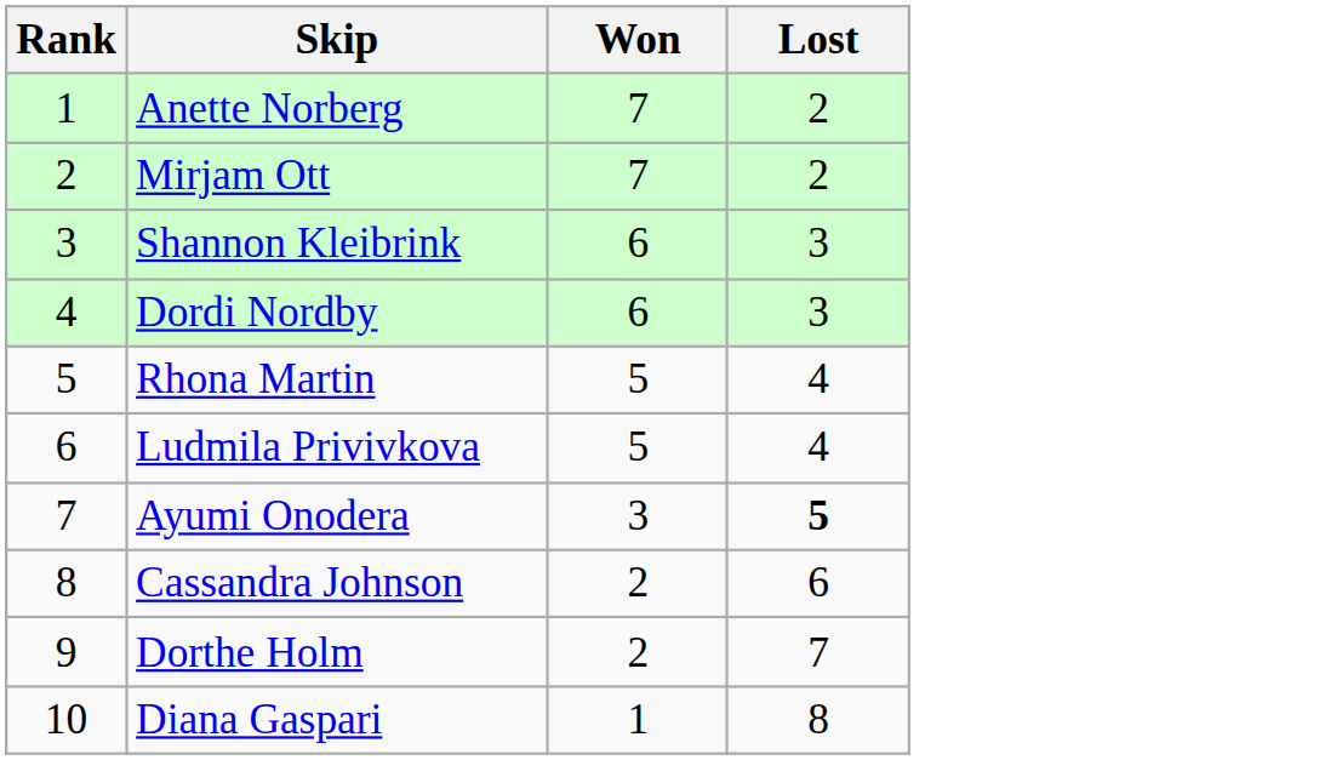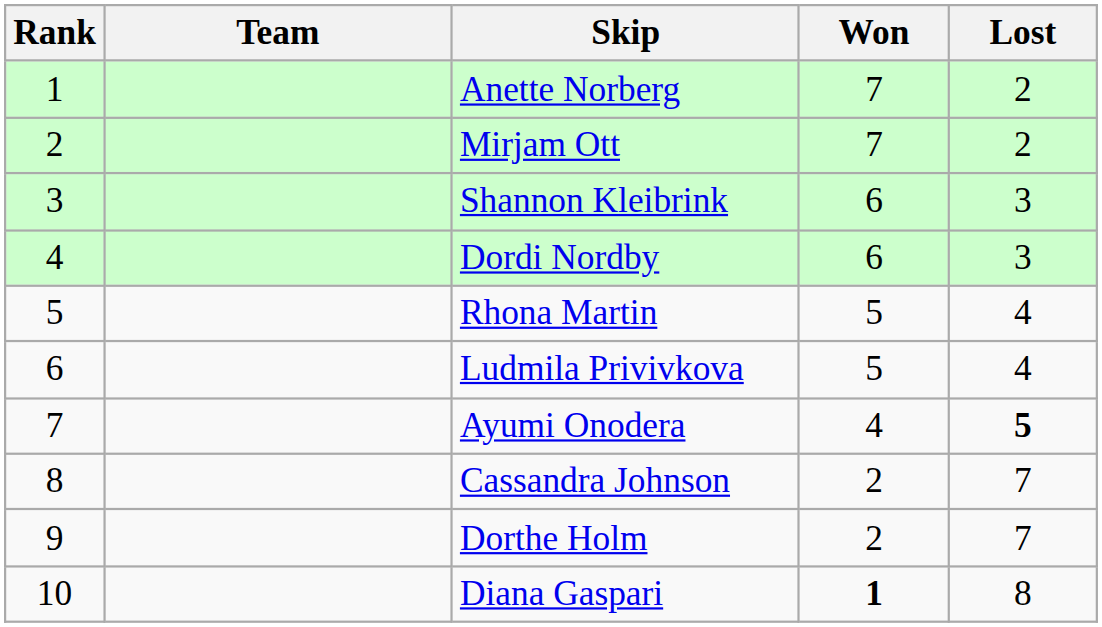 <table class="wikitable" style="text-align:center;">
 <tr>
 <th width=25>Rank</th>
+<th width=150>Team</th>
 <th width=150>Skip</th>
 <th width=60>Won</th>
 <th width=60>Lost</th>
 </tr>
 <tr bgcolor="#ccffcc">
 <td>1</td>
+<td align=left></td>
 <td align=left><a href='#'>Anette Norberg</a></td>
 <td>7</td>
 <td>2</td>
 </tr>
 <tr bgcolor="#ccffcc">
 <td>2</td>
+<td align=left></td>
 <td align=left><a href='#'>Mirjam Ott</a></td>
 <td>7</td>
 <td>2</td>
 </tr>
 <tr bgcolor="#ccffcc">
 <td>3</td>
+<td align=left></td>
 <td align=left><a href='#'>Shannon Kleibrink</a></td>
 <td>6</td>
 <td>3</td>
 </tr>
 <tr bgcolor="#ccffcc">
 <td>4</td>
+<td align=left></td>
 <td align=left><a href='#'>Dordi Nordby</a></td>
 <td>6</td>
 <td>3</td>
 </tr>
 <tr>
 <td>5</td>
+<td align=left></td>
 <td align=left><a href='#'>Rhona Martin</a></td>
 <td>5</td>
 <td>4</td>
 </tr>
 <tr>
 <td>6</td>
+<td align=left></td>
 <td align=left><a href='#'>Ludmila Privivkova</a></td>
 <td>5</td>
 <td>4</td>
 </tr>
 <tr>
 <td>7</td>
+<td align=left></td>
 <td align=left><a href='#'>Ayumi Onodera</a></td>
-<td>3</td>
+<td>4</td>
 <td><strong>5</strong></td>
 </tr>
 <tr>
 <td>8</td>
+<td align=left></td>
 <td align=left><a href='#'>Cassandra Johnson</a></td>
 <td>2</td>
-<td>6</td>
+<td>7</td>
 </tr>
 <tr>
 <td>9</td>
+<td align=left></td>
 <td align=left><a href='#'>Dorthe Holm</a></td>
 <td>2</td>
 <td>7</td>
 </tr>
 <tr>
 <td>10</td>
+<td align=left></td>
 <td align=left><a href='#'>Diana Gaspari</a></td>
-<td>1</td>
+<td><strong>1</strong></td>
 <td>8</td>
 </tr>
 </table>
